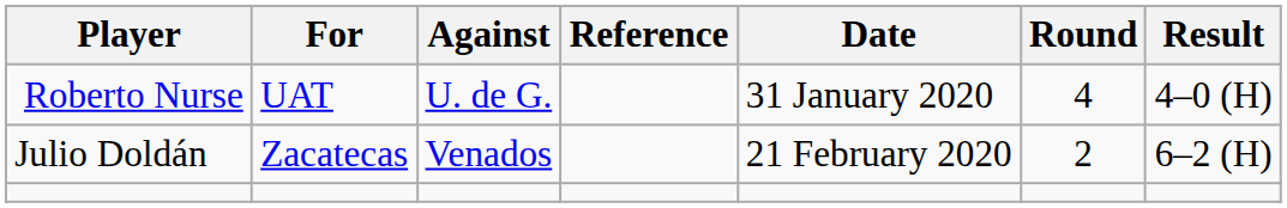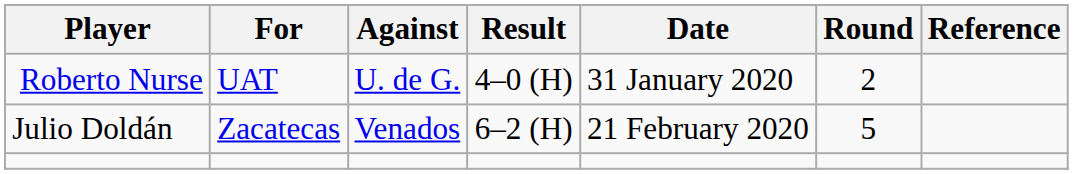 <table class="wikitable sortable">
 <tr>
 <th>Player</th>
 <th>For</th>
 <th>Against</th>
-<th>Reference</th>
+<th>Result</th>
 <th>Date</th>
 <th>Round</th>
-<th>Result</th>
+<th>Reference</th>
 </tr>
 <tr>
 <td> <a href='#'>Roberto Nurse</a></td>
 <td><a href='#'>UAT</a></td>
 <td><a href='#'>U. de G.</a></td>
+<td align=center>4–0 (H)</td>
+<td>31 January 2020</td>
+<td align=center>2</td>
 <td align=center></td>
-<td>31 January 2020</td>
-<td align=center>4</td>
-<td align=center>4–0 (H)</td>
 </tr>
 <tr>
 <td> Julio Doldán</td>
 <td><a href='#'>Zacatecas</a></td>
 <td><a href='#'>Venados</a></td>
+<td align=center>6–2 (H)</td>
+<td>21 February 2020</td>
+<td align=center>5</td>
 <td align=center></td>
-<td>21 February 2020</td>
-<td align=center>2</td>
-<td align=center>6–2 (H)</td>
 </tr>
 <tr>
 <td></td>
 <td></td>
 <td></td>
 <td align=center></td>
 <td></td>
 <td align=center></td>
 <td align=center></td>
 </tr>
 </table>
